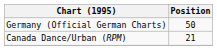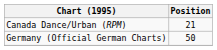 <table class="wikitable sortable">
 <tr>
 <th>Chart (1995)</th>
 <th>Position</th>
 </tr>
 <tr>
+<td>Canada Dance/Urban (<em>RPM</em>)</td>
+<td align="center">21</td>
+</tr>
+<tr>
 <td>Germany (Official German Charts)</td>
 <td align="center">50</td>
 </tr>
 <tr>
-<td>Canada Dance/Urban (<em>RPM</em>)</td>
-<td align="center">21</td>
-</tr>
-<tr>
 </tr>
 </table>
